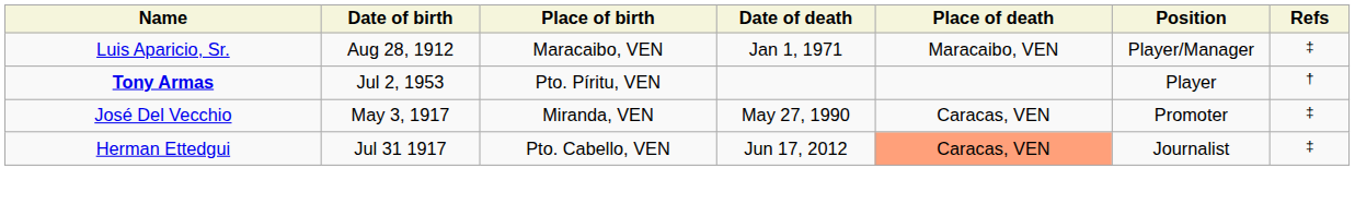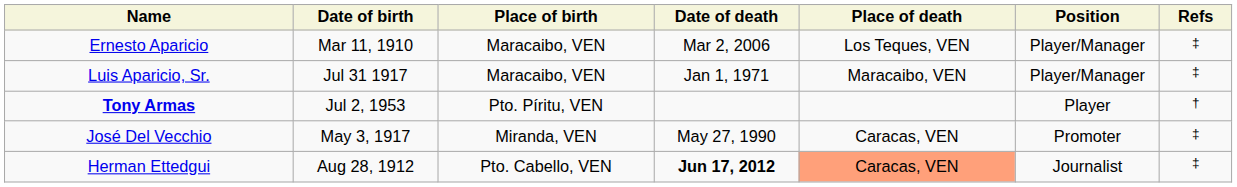 <table class="wikitable">
 <tr>
 <th style="background:#F5F5DC;" width=20%>Name</th>
 <th width=10% style="background:#F5F5DC;">Date of birth</th>
 <th width=15% style="background:#F5F5DC;">Place of birth</th>
 <th width=10% style="background:#F5F5DC;">Date of death</th>
 <th width=15% style="background:#F5F5DC;">Place of death</th>
 <th width=10% style="background:#F5F5DC;">Position</th>
 <th width=5% style="background:#F5F5DC;">Refs</th>
 </tr>
 <tr align=center>
+<td><a href='#'>Ernesto Aparicio</a></td>
+<td>Mar 11, 1910</td>
+<td>Maracaibo, VEN</td>
+<td>Mar 2, 2006</td>
+<td>Los Teques, VEN</td>
+<td>Player/Manager</td>
+<td><sup>‡</sup> </td>
+</tr>
+<tr align=center>
 <td><a href='#'>Luis Aparicio, Sr.</a></td>
-<td>Aug 28, 1912</td>
+<td>Jul 31 1917</td>
 <td>Maracaibo, VEN</td>
 <td>Jan 1, 1971</td>
 <td>Maracaibo, VEN</td>
 <td>Player/Manager</td>
 <td><sup>‡</sup> </td>
 </tr>
 <tr align=center>
 <td><strong><a href='#'>Tony Armas</a></strong></td>
 <td>Jul 2, 1953</td>
 <td>Pto. Píritu, VEN</td>
 <td></td>
 <td></td>
 <td>Player</td>
 <td><sup>†</sup> </td>
 </tr>
 <tr align=center>
 <td><a href='#'>José Del Vecchio</a></td>
 <td>May 3, 1917</td>
 <td>Miranda, VEN</td>
 <td>May 27, 1990</td>
 <td>Caracas, VEN</td>
 <td>Promoter</td>
 <td><sup>‡</sup> </td>
 </tr>
 <tr align=center>
 <td><a href='#'>Herman Ettedgui</a></td>
-<td>Jul 31 1917</td>
+<td>Aug 28, 1912</td>
 <td>Pto. Cabello, VEN</td>
-<td>Jun 17, 2012</td>
+<td><strong>Jun 17, 2012</strong></td>
 <td style="background: lightsalmon;">Caracas, VEN</td>
 <td>Journalist</td>
 <td><sup>‡</sup> </td>
 </tr>
 </table>
